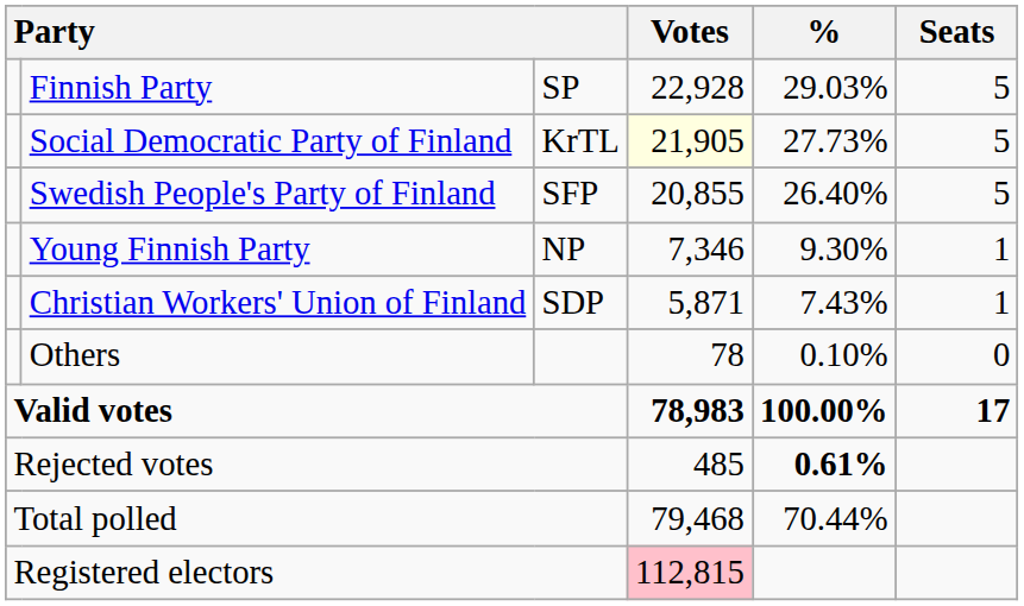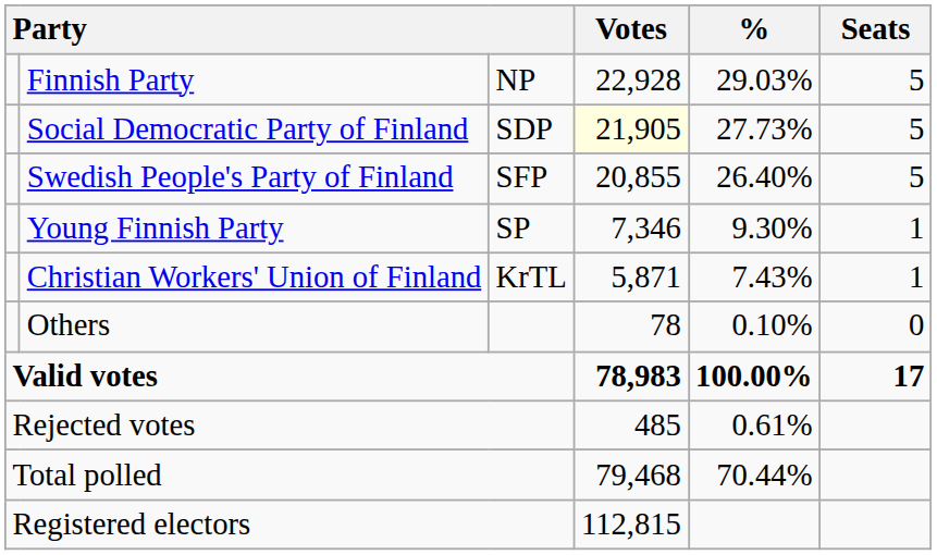 <table class="wikitable" border="1" style="text-align:right;">
 <tr>
 <th style="text-align:left;" colspan=3>Party</th>
 <th align=center width="50">Votes</th>
 <th align=center width="50">%</th>
 <th align=center width="50">Seats</th>
 </tr>
 <tr>
 <td></td>
 <td align=left><a href='#'>Finnish Party</a></td>
-<td align=left>SP</td>
+<td align=left>NP</td>
 <td>22,928</td>
 <td>29.03%</td>
 <td>5</td>
 </tr>
 <tr>
 <td></td>
 <td align=left style="white-space: nowrap;"><a href='#'>Social Democratic Party of Finland</a></td>
-<td align=left>KrTL</td>
+<td align=left>SDP</td>
 <td style="background: lightyellow;">21,905</td>
 <td>27.73%</td>
 <td>5</td>
 </tr>
 <tr>
 <td></td>
 <td align=left><a href='#'>Swedish People's Party of Finland</a></td>
 <td align=left>SFP</td>
 <td>20,855</td>
 <td>26.40%</td>
 <td>5</td>
 </tr>
 <tr>
 <td></td>
 <td align=left><a href='#'>Young Finnish Party</a></td>
-<td align=left>NP</td>
+<td align=left>SP</td>
 <td>7,346</td>
 <td>9.30%</td>
 <td>1</td>
 </tr>
 <tr>
 <td></td>
 <td align=left><a href='#'>Christian Workers' Union of Finland</a></td>
-<td align=left>SDP</td>
+<td align=left>KrTL</td>
 <td>5,871</td>
 <td>7.43%</td>
 <td>1</td>
 </tr>
 <tr>
 <td></td>
 <td align=left>Others</td>
 <td align=left></td>
 <td>78</td>
 <td>0.10%</td>
 <td>0</td>
 </tr>
 <tr style="font-weight:bold">
 <td align=left colspan=3>Valid votes</td>
 <td>78,983</td>
 <td>100.00%</td>
 <td>17</td>
 </tr>
 <tr>
 <td align=left colspan=3>Rejected votes</td>
 <td>485</td>
-<td><strong>0.61%</strong></td>
+<td>0.61%</td>
 <td></td>
 </tr>
 <tr>
 <td align=left colspan=3>Total polled</td>
 <td>79,468</td>
 <td>70.44%</td>
 <td></td>
 </tr>
 <tr>
 <td align=left colspan=3>Registered electors</td>
-<td style="background: pink;">112,815</td>
+<td>112,815</td>
 <td></td>
 <td></td>
 </tr>
 </table>
